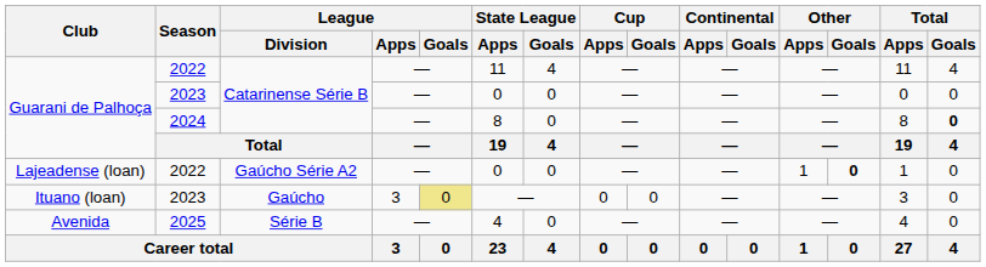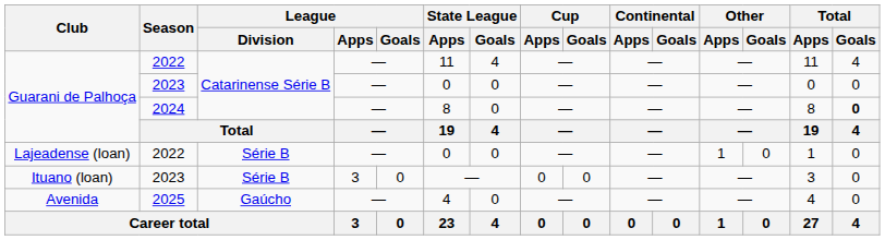 <table class="wikitable" style="text-align: center;">
 <tr>
 <th rowspan="2">Club</th>
 <th rowspan="2">Season</th>
 <th colspan="3">League</th>
 <th colspan="2">State League</th>
 <th colspan="2">Cup</th>
 <th colspan="2">Continental</th>
 <th colspan="2">Other</th>
 <th colspan="2">Total</th>
 </tr>
 <tr>
 <th>Division</th>
 <th>Apps</th>
 <th>Goals</th>
 <th>Apps</th>
 <th>Goals</th>
 <th>Apps</th>
 <th>Goals</th>
 <th>Apps</th>
 <th>Goals</th>
 <th>Apps</th>
 <th>Goals</th>
 <th>Apps</th>
 <th>Goals</th>
 </tr>
 <tr>
 <td rowspan="4" valign="center"><a href='#'>Guarani de Palhoça</a></td>
 <td><a href='#'>2022</a></td>
 <td rowspan="3"><a href='#'>Catarinense Série B</a></td>
 <td colspan="2">—</td>
 <td>11</td>
 <td>4</td>
 <td colspan="2">—</td>
 <td colspan="2">—</td>
 <td colspan="2">—</td>
 <td>11</td>
 <td>4</td>
 </tr>
 <tr>
 <td><a href='#'>2023</a></td>
 <td colspan="2">—</td>
 <td>0</td>
 <td>0</td>
 <td colspan="2">—</td>
 <td colspan="2">—</td>
 <td colspan="2">—</td>
 <td>0</td>
 <td>0</td>
 </tr>
 <tr>
 <td><a href='#'>2024</a></td>
 <td colspan="2">—</td>
 <td>8</td>
 <td>0</td>
 <td colspan="2">—</td>
 <td colspan="2">—</td>
 <td colspan="2">—</td>
 <td>8</td>
 <td><strong>0</strong></td>
 </tr>
 <tr>
 <th colspan="2">Total</th>
 <th colspan="2">—</th>
 <th>19</th>
 <th>4</th>
 <th colspan="2">—</th>
 <th colspan="2">—</th>
 <th colspan="2">—</th>
 <th>19</th>
 <th>4</th>
 </tr>
 <tr>
 <td valign="center"><a href='#'>Lajeadense</a> (loan)</td>
 <td>2022</td>
-<td><a href='#'>Gaúcho Série A2</a></td>
+<td><a href='#'>Série B</a></td>
 <td colspan="2">—</td>
 <td>0</td>
 <td>0</td>
 <td colspan="2">—</td>
 <td colspan="2">—</td>
 <td>1</td>
-<td><strong>0</strong></td>
+<td>0</td>
 <td>1</td>
 <td>0</td>
 </tr>
 <tr>
 <td valign="center"><a href='#'>Ituano</a> (loan)</td>
 <td>2023</td>
-<td><a href='#'>Gaúcho</a></td>
+<td><a href='#'>Série B</a></td>
 <td>3</td>
-<td style="background: khaki;">0</td>
+<td>0</td>
 <td colspan="2">—</td>
 <td>0</td>
 <td>0</td>
 <td colspan="2">—</td>
 <td colspan="2">—</td>
 <td>3</td>
 <td>0</td>
 </tr>
 <tr>
 <td><a href='#'>Avenida</a></td>
 <td><a href='#'>2025</a></td>
-<td><a href='#'>Série B</a></td>
+<td><a href='#'>Gaúcho</a></td>
 <td colspan="2">—</td>
 <td>4</td>
 <td>0</td>
 <td colspan="2">—</td>
 <td colspan="2">—</td>
 <td colspan="2">—</td>
 <td>4</td>
 <td>0</td>
 </tr>
 <tr>
 <th colspan="3"><strong>Career total</strong></th>
 <th>3</th>
 <th>0</th>
 <th>23</th>
 <th>4</th>
 <th>0</th>
 <th>0</th>
 <th>0</th>
 <th>0</th>
 <th>1</th>
 <th>0</th>
 <th>27</th>
 <th>4</th>
 </tr>
 </table>
